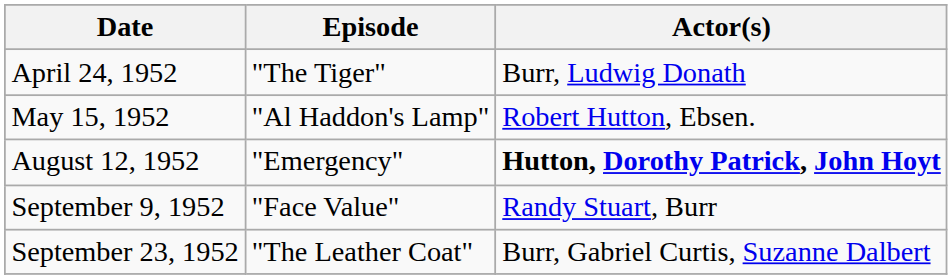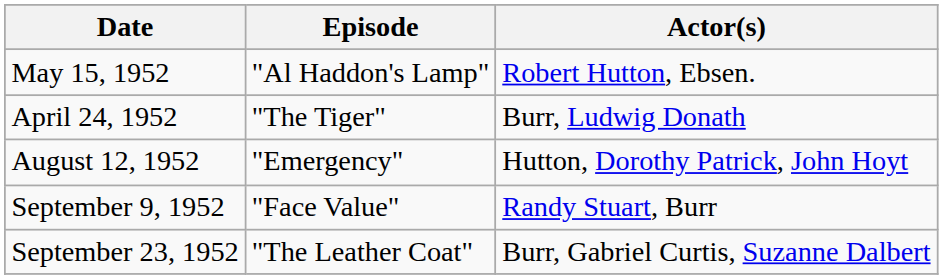 <table class="wikitable">
 <tr>
 <th>Date</th>
 <th>Episode</th>
 <th>Actor(s)</th>
 </tr>
 <tr>
+<td>May 15, 1952</td>
+<td>"Al Haddon's Lamp"</td>
+<td><a href='#'>Robert Hutton</a>, Ebsen.</td>
+</tr>
+<tr>
 <td>April 24, 1952</td>
 <td>"The Tiger"</td>
 <td>Burr, <a href='#'>Ludwig Donath</a></td>
 </tr>
 <tr>
-<td>May 15, 1952</td>
-<td>"Al Haddon's Lamp"</td>
-<td><a href='#'>Robert Hutton</a>, Ebsen.</td>
-</tr>
-<tr>
 <td>August 12, 1952</td>
 <td>"Emergency"</td>
-<td><strong>Hutton, <a href='#'>Dorothy Patrick</a>, <a href='#'>John Hoyt</a></strong></td>
+<td>Hutton, <a href='#'>Dorothy Patrick</a>, <a href='#'>John Hoyt</a></td>
 </tr>
 <tr>
 <td>September 9, 1952</td>
 <td>"Face Value"</td>
 <td><a href='#'>Randy Stuart</a>, Burr</td>
 </tr>
 <tr>
 <td>September 23, 1952</td>
 <td>"The Leather Coat"</td>
 <td>Burr, Gabriel Curtis, <a href='#'>Suzanne Dalbert</a></td>
 </tr>
 </table>
